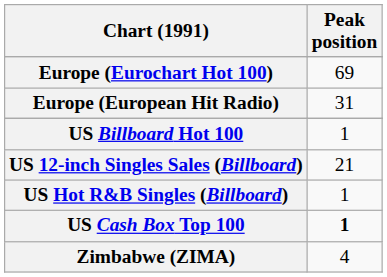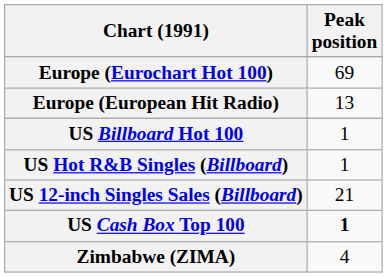 <table class="wikitable sortable plainrowheaders" style="text-align:center">
 <tr>
 <th>Chart (1991)</th>
 <th>Peak<br>position</th>
 </tr>
 <tr>
 </tr>
 <tr>
 </tr>
 <tr>
 </tr>
 <tr>
 <th scope="row">Europe (<a href='#'>Eurochart Hot 100</a>)</th>
 <td>69</td>
 </tr>
 <tr>
 <th scope="row">Europe (European Hit Radio)</th>
-<td>31</td>
+<td>13</td>
 </tr>
 <tr>
 </tr>
 <tr>
 </tr>
 <tr>
 </tr>
 <tr>
 </tr>
 <tr>
 </tr>
 <tr>
 </tr>
 <tr>
 <th scope="row">US <a href='#'><em>Billboard</em> Hot 100</a></th>
 <td>1</td>
 </tr>
 <tr>
+<th scope="row">US <a href='#'>Hot R&B Singles</a> (<em><a href='#'>Billboard</a></em>)</th>
+<td>1</td>
+</tr>
+<tr>
 <th scope="row">US <a href='#'>12-inch Singles Sales</a> (<em><a href='#'>Billboard</a></em>)</th>
 <td>21</td>
-</tr>
-<tr>
-<th scope="row">US <a href='#'>Hot R&B Singles</a> (<em><a href='#'>Billboard</a></em>)</th>
-<td>1</td>
 </tr>
 <tr>
 <th scope="row">US <a href='#'><em>Cash Box</em> Top 100</a></th>
 <td><strong>1</strong></td>
 </tr>
 <tr>
 <th scope="row">Zimbabwe (ZIMA)</th>
 <td>4</td>
 </tr>
 </table>
